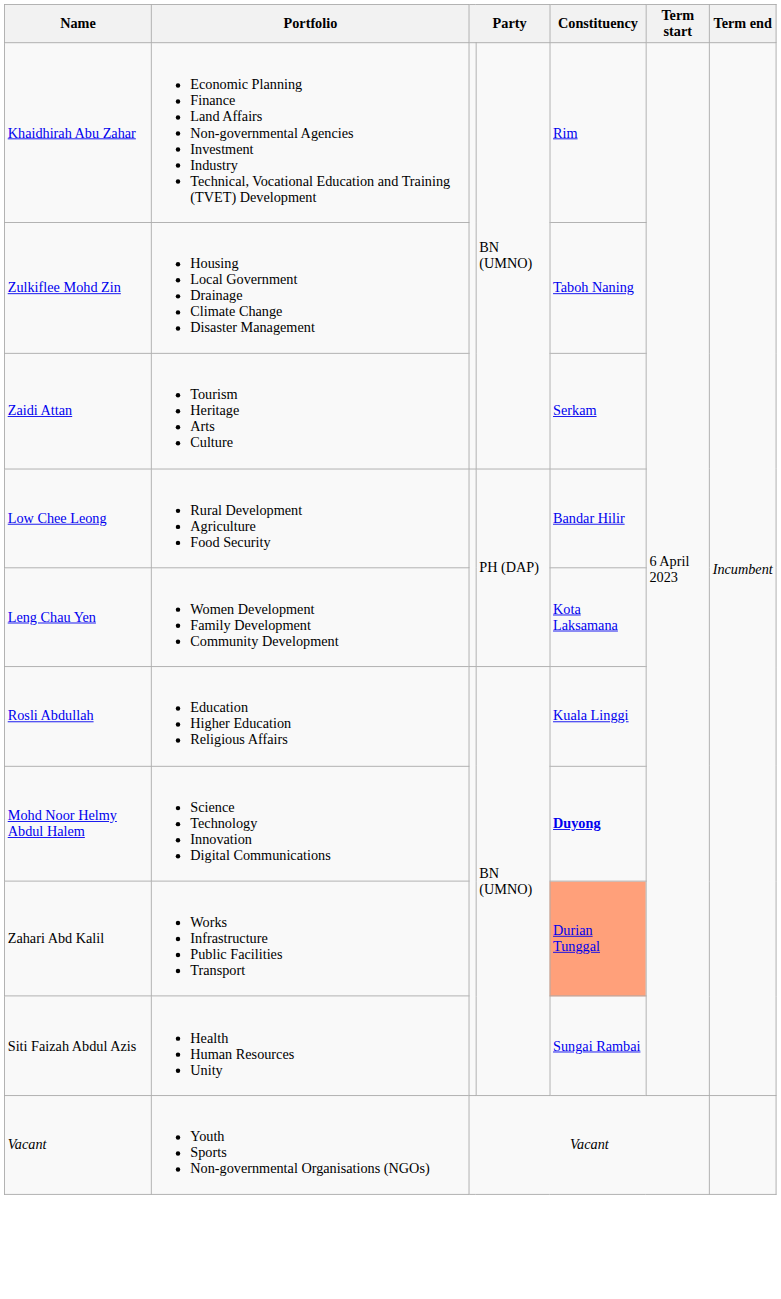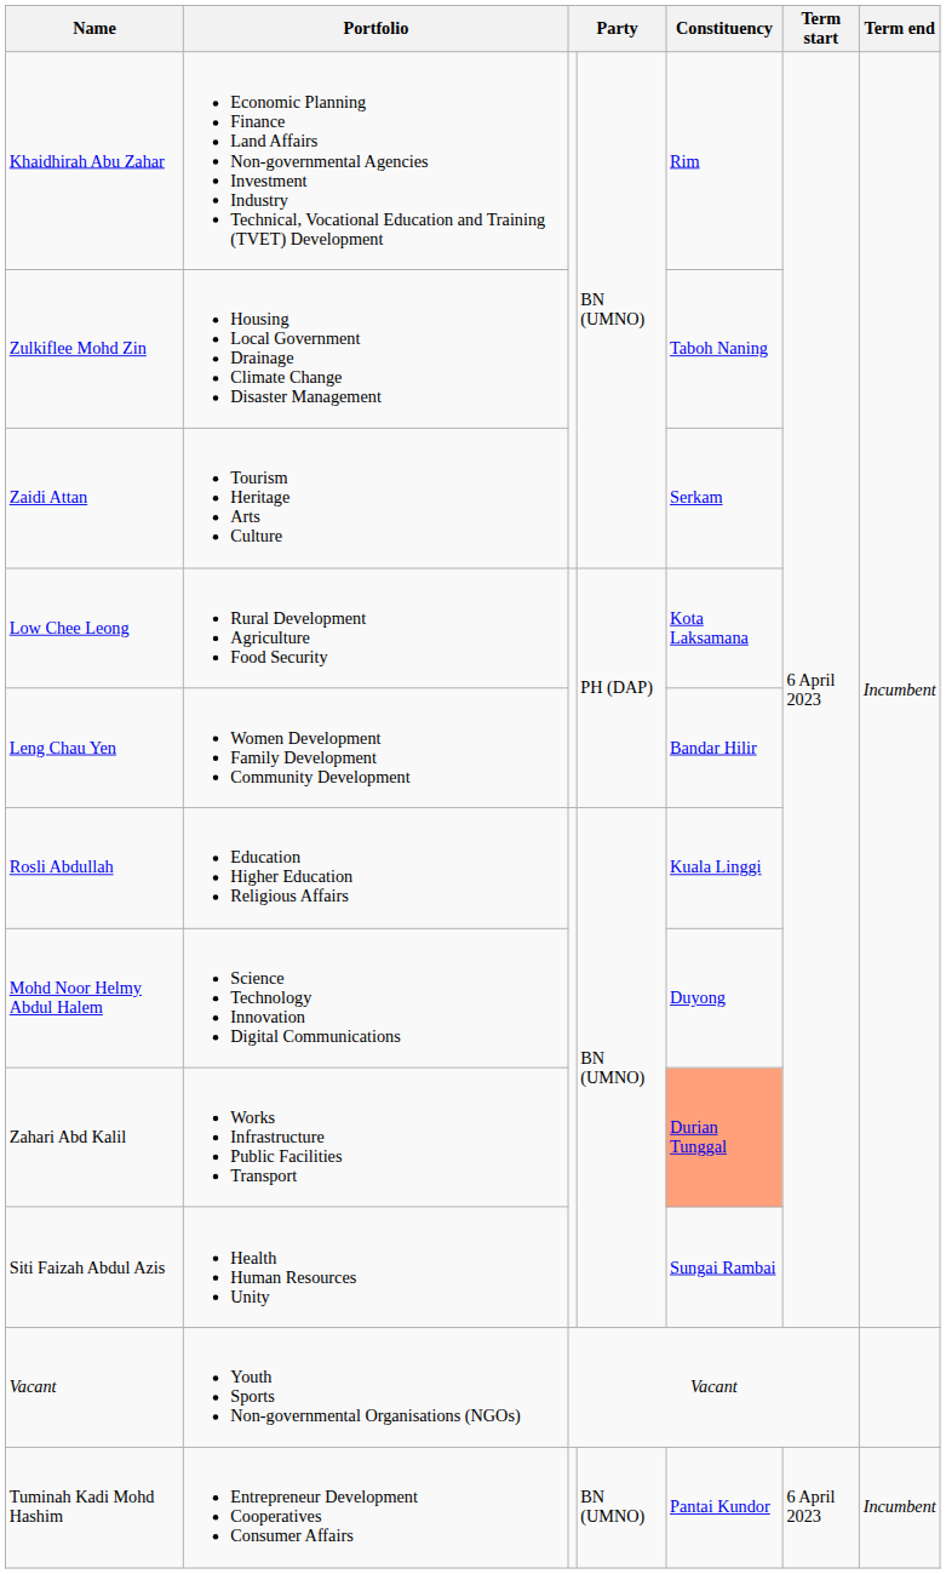 <table class="wikitable">
 <tr>
 <th>Name</th>
 <th>Portfolio</th>
 <th colspan=2>Party</th>
 <th>Constituency</th>
 <th>Term start</th>
 <th>Term end</th>
 </tr>
 <tr>
 <td><a href='#'>Khaidhirah Abu Zahar</a></td>
 <td><br><ul><li>Economic Planning</li><li>Finance</li><li>Land Affairs</li><li>Non-governmental Agencies</li><li>Investment</li><li>Industry</li><li>Technical, Vocational Education and Training (TVET) Development</li></ul></td>
 <td rowspan=3 bgcolor=></td>
 <td rowspan="3">BN (UMNO)</td>
 <td><a href='#'>Rim</a></td>
 <td rowspan="9">6 April 2023</td>
 <td rowspan="9"><em>Incumbent</em></td>
 </tr>
 <tr>
 <td><a href='#'>Zulkiflee Mohd Zin</a></td>
 <td><br><ul><li>Housing</li><li>Local Government</li><li>Drainage</li><li>Climate Change</li><li>Disaster Management</li></ul></td>
 <td><a href='#'>Taboh Naning</a></td>
 </tr>
 <tr>
 <td><a href='#'>Zaidi Attan</a></td>
 <td><br><ul><li>Tourism</li><li>Heritage</li><li>Arts</li><li>Culture</li></ul></td>
 <td><a href='#'>Serkam</a></td>
 </tr>
 <tr>
 <td><a href='#'>Low Chee Leong</a></td>
 <td><br><ul><li>Rural Development</li><li>Agriculture</li><li>Food Security</li></ul></td>
 <td rowspan=2 bgcolor=></td>
 <td rowspan="2">PH (DAP)</td>
-<td><a href='#'>Bandar Hilir</a></td>
+<td><a href='#'>Kota Laksamana</a></td>
 </tr>
 <tr>
 <td><a href='#'>Leng Chau Yen</a></td>
 <td><br><ul><li>Women Development</li><li>Family Development</li><li>Community Development</li></ul></td>
-<td><a href='#'>Kota Laksamana</a></td>
+<td><a href='#'>Bandar Hilir</a></td>
 </tr>
 <tr>
 <td><a href='#'>Rosli Abdullah</a></td>
 <td><br><ul><li>Education</li><li>Higher Education</li><li>Religious Affairs</li></ul></td>
 <td rowspan=4 bgcolor=></td>
 <td rowspan="4">BN (UMNO)</td>
 <td><a href='#'>Kuala Linggi</a></td>
 </tr>
 <tr>
 <td><a href='#'>Mohd Noor Helmy Abdul Halem</a></td>
 <td><br><ul><li>Science</li><li>Technology</li><li>Innovation</li><li>Digital Communications</li></ul></td>
-<td><strong><a href='#'>Duyong</a></strong></td>
+<td><a href='#'>Duyong</a></td>
 </tr>
 <tr>
 <td>Zahari Abd Kalil</td>
 <td><br><ul><li>Works</li><li>Infrastructure</li><li>Public Facilities</li><li>Transport</li></ul></td>
 <td style="background: lightsalmon;"><a href='#'>Durian Tunggal</a></td>
 </tr>
 <tr>
 <td>Siti Faizah Abdul Azis</td>
 <td><br><ul><li>Health</li><li>Human Resources</li><li>Unity</li></ul></td>
 <td><a href='#'>Sungai Rambai</a></td>
 </tr>
 <tr>
 <td><em>Vacant</em></td>
 <td><br><ul><li>Youth</li><li>Sports</li><li>Non-governmental Organisations (NGOs)</li></ul></td>
 <td colspan="4" align="middle"><em>Vacant</em></td>
 </tr>
+<tr>
+<td>Tuminah Kadi Mohd Hashim</td>
+<td><br><ul><li>Entrepreneur Development</li><li>Cooperatives</li><li>Consumer Affairs</li></ul></td>
+<td bgcolor=></td>
+<td>BN (UMNO)</td>
+<td><a href='#'>Pantai Kundor</a></td>
+<td>6 April 2023</td>
+<td><em>Incumbent</em></td>
+</tr>
 </table>
